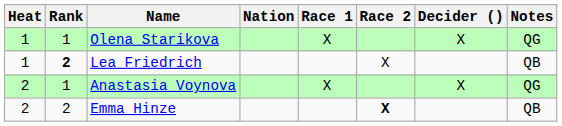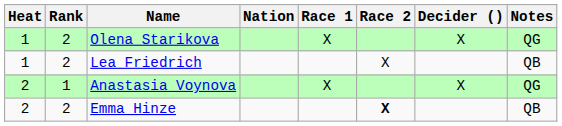 <table class="wikitable sortable" style="text-align:center">
 <tr>
 <th>Heat</th>
 <th>Rank</th>
 <th>Name</th>
 <th>Nation</th>
 <th>Race 1</th>
 <th>Race 2</th>
 <th>Decider ()</th>
 <th>Notes</th>
 </tr>
 <tr bgcolor=bbffbb>
 <td>1</td>
-<td>1</td>
+<td>2</td>
 <td align=left><a href='#'>Olena Starikova</a></td>
 <td align=left></td>
 <td>X</td>
 <td></td>
 <td>X</td>
 <td>QG</td>
 </tr>
 <tr>
 <td>1</td>
-<td><strong>2</strong></td>
+<td>2</td>
 <td align=left><a href='#'>Lea Friedrich</a></td>
 <td align=left></td>
 <td></td>
 <td>X</td>
 <td></td>
 <td>QB</td>
 </tr>
 <tr bgcolor=bbffbb>
 <td>2</td>
 <td>1</td>
 <td align=left><a href='#'>Anastasia Voynova</a></td>
 <td align=left></td>
 <td>X</td>
 <td></td>
 <td>X</td>
 <td>QG</td>
 </tr>
 <tr>
 <td>2</td>
 <td>2</td>
 <td align=left><a href='#'>Emma Hinze</a></td>
 <td align=left></td>
 <td></td>
 <td><strong>X</strong></td>
 <td></td>
 <td>QB</td>
 </tr>
 </table>
